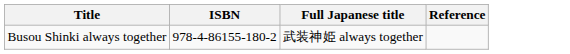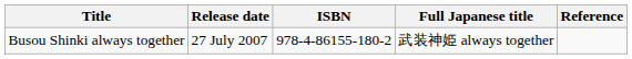 <table class="wikitable sortable">
 <tr>
 <th>Title</th>
+<th>Release date</th>
 <th>ISBN</th>
 <th>Full Japanese title</th>
 <th>Reference</th>
 </tr>
 <tr>
 <td>Busou Shinki always together</td>
+<td>27 July 2007</td>
 <td>978-4-86155-180-2</td>
 <td>武装神姫 always together</td>
 <td></td>
 </tr>
 </table>
